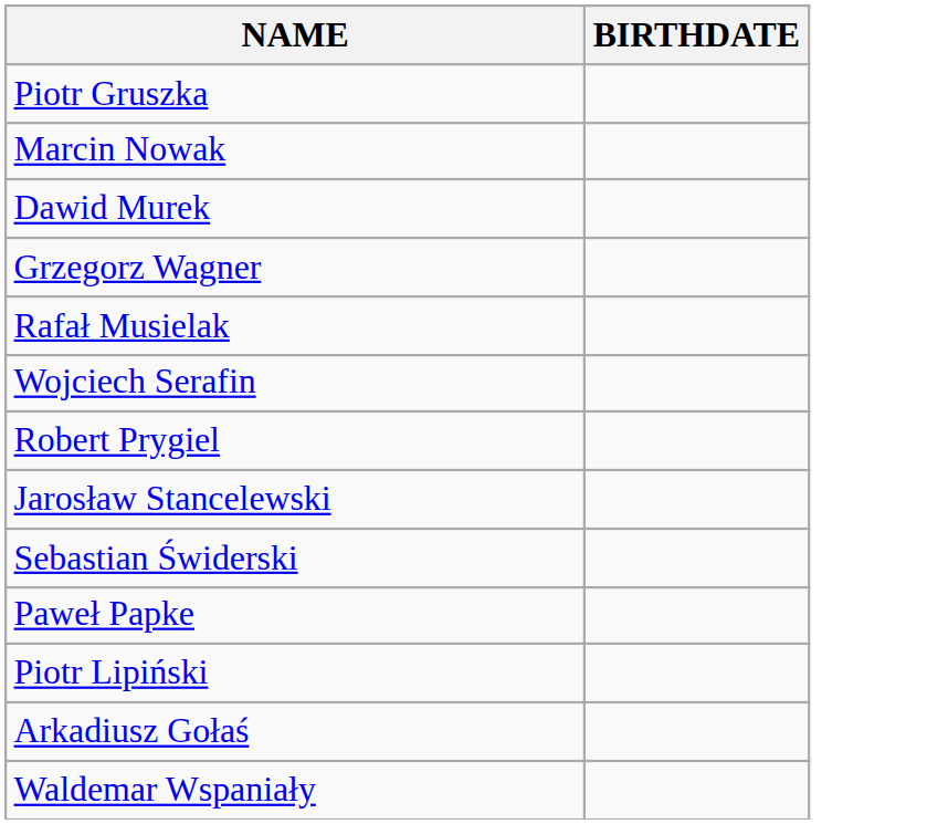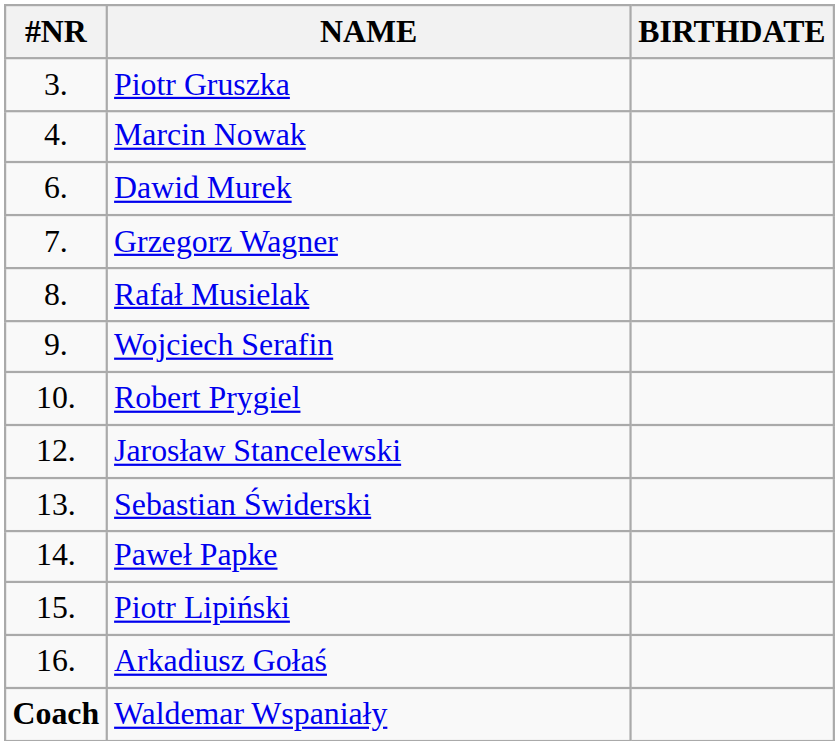 <table class="wikitable" style="border-collapse: collapse; font-size: 90%;">
 <tr>
+<th>#NR</th>
 <th align="left" style="width: 16em">NAME</th>
 <th>BIRTHDATE</th>
 </tr>
 <tr>
+<td align="center">3.</td>
 <td><a href='#'>Piotr Gruszka</a></td>
 <td align="center"></td>
 </tr>
 <tr>
+<td align="center">4.</td>
 <td><a href='#'>Marcin Nowak</a></td>
 <td align="center"></td>
 </tr>
 <tr>
+<td align="center">6.</td>
 <td><a href='#'>Dawid Murek</a></td>
 <td align="center"></td>
 </tr>
 <tr>
+<td align="center">7.</td>
 <td><a href='#'>Grzegorz Wagner</a></td>
 <td align="center"></td>
 </tr>
 <tr>
+<td align="center">8.</td>
 <td><a href='#'>Rafał Musielak</a></td>
 <td align="center"></td>
 </tr>
 <tr>
+<td align="center">9.</td>
 <td><a href='#'>Wojciech Serafin</a></td>
 <td align="center"></td>
 </tr>
 <tr>
+<td align="center">10.</td>
 <td><a href='#'>Robert Prygiel</a></td>
 <td align="center"></td>
 </tr>
 <tr>
+<td align="center">12.</td>
 <td><a href='#'>Jarosław Stancelewski</a></td>
 <td align="center"></td>
 </tr>
 <tr>
+<td align="center">13.</td>
 <td><a href='#'>Sebastian Świderski</a></td>
 <td align="center"></td>
 </tr>
 <tr>
+<td align="center">14.</td>
 <td><a href='#'>Paweł Papke</a></td>
 <td align="center"></td>
 </tr>
 <tr>
+<td align="center">15.</td>
 <td><a href='#'>Piotr Lipiński</a></td>
 <td align="center"></td>
 </tr>
 <tr>
+<td align="center">16.</td>
 <td><a href='#'>Arkadiusz Gołaś</a></td>
 <td align="center"></td>
 </tr>
 <tr>
+<td align="center"><strong>Coach</strong></td>
 <td><a href='#'>Waldemar Wspaniały</a></td>
 <td align="center"></td>
 </tr>
 </table>
